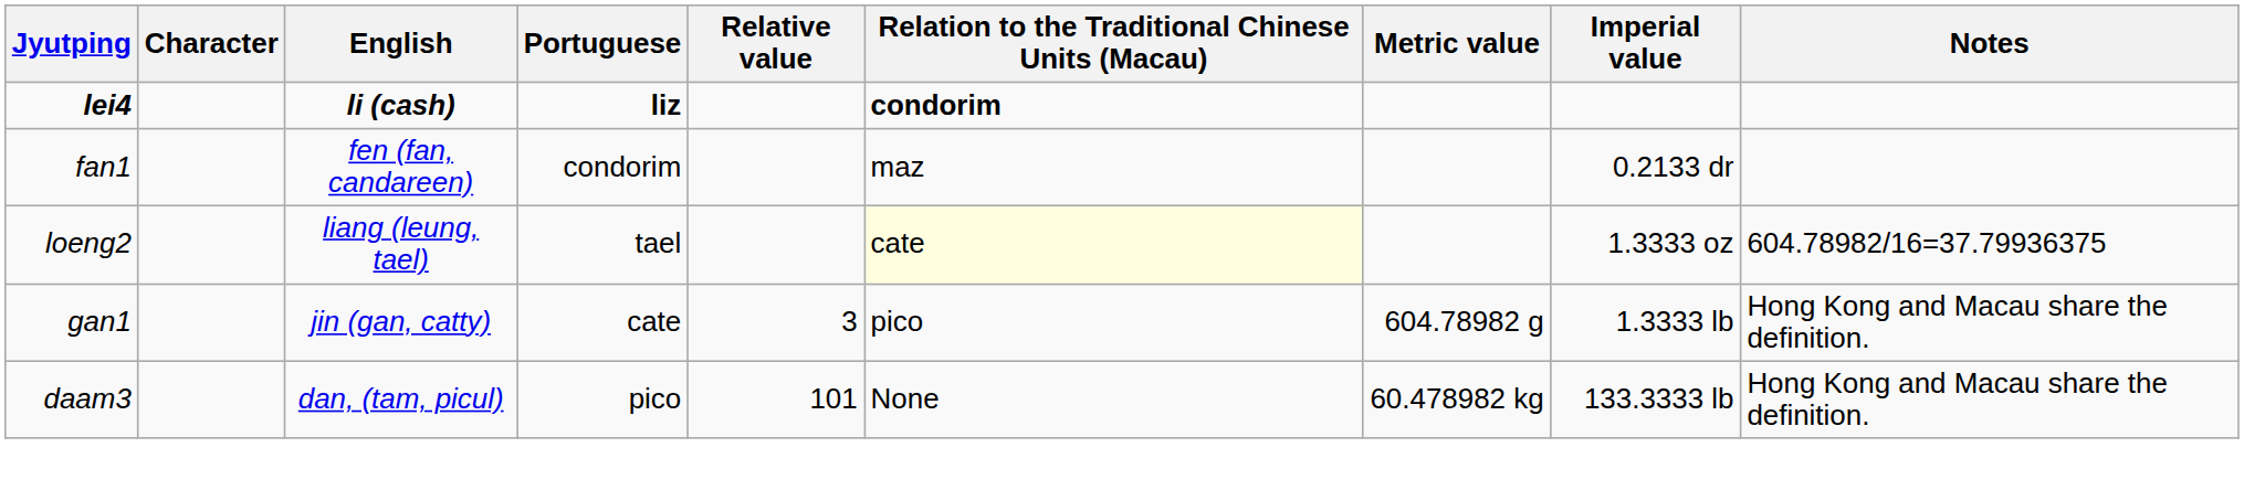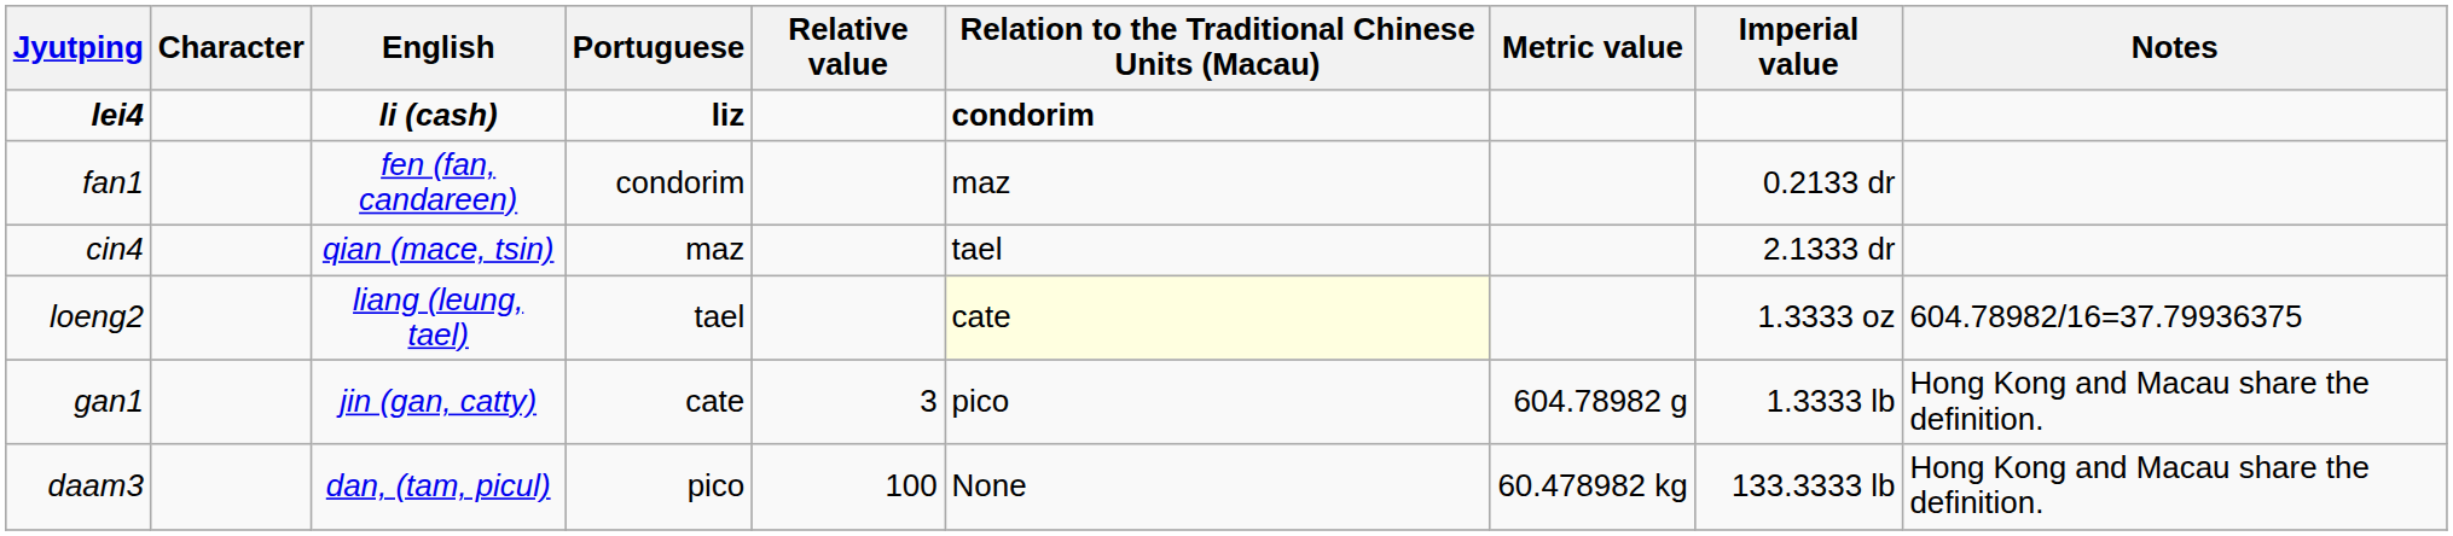 <table class="wikitable">
 <tr>
 <th><a href='#'>Jyutping</a></th>
 <th>Character</th>
 <th>English</th>
 <th>Portuguese</th>
 <th>Relative value</th>
 <th>Relation to the Traditional Chinese Units (Macau)</th>
 <th>Metric value</th>
 <th>Imperial value</th>
 <th>Notes</th>
 </tr>
 <tr>
 <td align="right"><strong><em>lei4</em></strong></td>
 <td align="right"><strong></strong></td>
 <td align="center"><strong><em>li (cash)</em></strong></td>
 <td align=right><strong>liz</strong></td>
 <td align=right><strong></strong></td>
 <td><strong> condorim</strong></td>
 <td align="right"><strong></strong></td>
 <td align=right><strong></strong></td>
 <td align=left></td>
 </tr>
 <tr>
 <td align="right"><em>fan1</em></td>
 <td align="right"></td>
 <td align="center"><em><a href='#'>fen (fan, candareen)</a> </em></td>
 <td align=right>condorim</td>
 <td align=right></td>
 <td> maz</td>
 <td align="right"></td>
 <td align=right>0.2133 dr</td>
 <td align=left></td>
 </tr>
 <tr>
+<td align="right"><em>cin4</em></td>
+<td align="right"></td>
+<td align="center"><em><a href='#'>qian (mace, tsin)</a></em></td>
+<td align=right>maz</td>
+<td align=right></td>
+<td> tael</td>
+<td align="right"></td>
+<td align=right>2.1333 dr</td>
+<td align=left></td>
+</tr>
+<tr>
 <td align="right"><em>loeng2</em></td>
 <td align="right"></td>
 <td align="center"><em><a href='#'>liang (leung, tael)</a></em></td>
 <td align=right>tael</td>
 <td align=right></td>
 <td style="background: lightyellow;"> cate</td>
 <td align="right"></td>
 <td align=right>1.3333 oz</td>
 <td align=left>604.78982/16=37.79936375</td>
 </tr>
 <tr>
 <td align="right"><em>gan1</em></td>
 <td align="right"></td>
 <td align="center"><em><a href='#'>jin (gan, catty)</a></em></td>
 <td align=right>cate</td>
 <td align=right>3</td>
 <td> pico</td>
 <td align="right">604.78982 g</td>
 <td align=right>1.3333 lb</td>
 <td align=left>Hong Kong and Macau share the definition.</td>
 </tr>
 <tr>
 <td align="right"><em>daam3</em></td>
 <td align="right"></td>
 <td align="center"><em><a href='#'>dan, (tam, picul)</a></em></td>
 <td align=right>pico</td>
-<td align=right>101</td>
+<td align=right>100</td>
 <td>None</td>
 <td align="right">60.478982 kg</td>
 <td align=right>133.3333 lb</td>
 <td align=left>Hong Kong and Macau share the definition.</td>
 </tr>
 </table>
